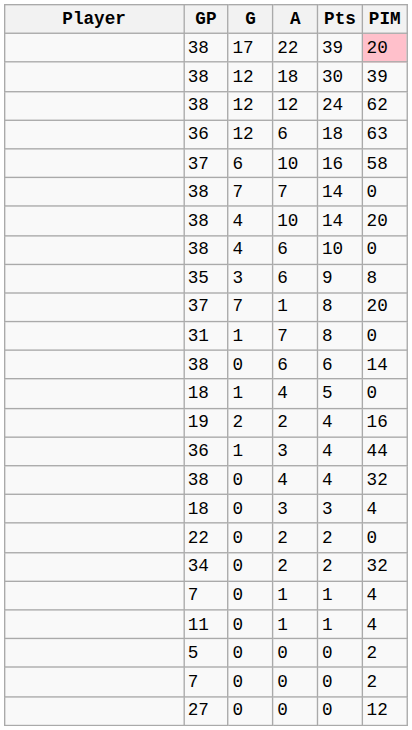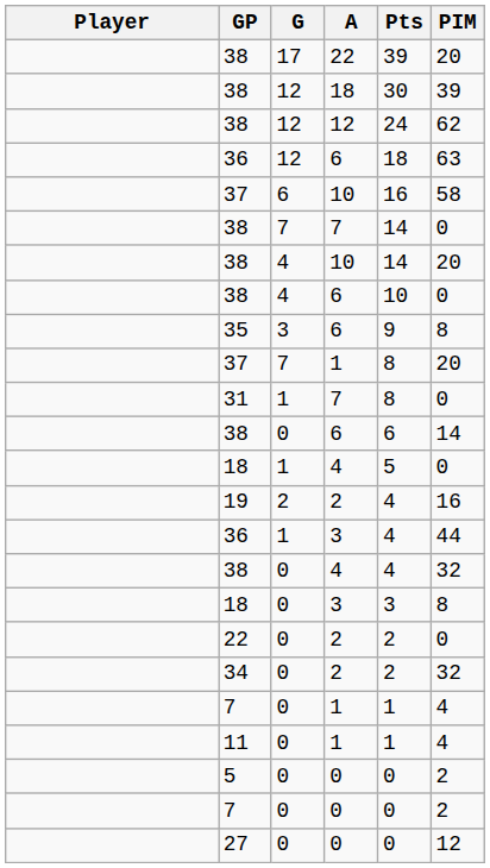 <table class="wikitable sortable">
 <tr align=center>
 <th width="40%">Player</th>
 <th width="10%">GP</th>
 <th width="10%">G</th>
 <th width="10%">A</th>
 <th width="10%">Pts</th>
 <th width="10%">PIM</th>
 </tr>
 <tr>
 <td></td>
 <td>38</td>
 <td>17</td>
 <td>22</td>
 <td>39</td>
-<td style="background: pink;">20</td>
+<td>20</td>
 </tr>
 <tr>
 <td></td>
 <td>38</td>
 <td>12</td>
 <td>18</td>
 <td>30</td>
 <td>39</td>
 </tr>
 <tr>
 <td></td>
 <td>38</td>
 <td>12</td>
 <td>12</td>
 <td>24</td>
 <td>62</td>
 </tr>
 <tr>
 <td></td>
 <td>36</td>
 <td>12</td>
 <td>6</td>
 <td>18</td>
 <td>63</td>
 </tr>
 <tr>
 <td></td>
 <td>37</td>
 <td>6</td>
 <td>10</td>
 <td>16</td>
 <td>58</td>
 </tr>
 <tr>
 <td></td>
 <td>38</td>
 <td>7</td>
 <td>7</td>
 <td>14</td>
 <td>0</td>
 </tr>
 <tr>
 <td></td>
 <td>38</td>
 <td>4</td>
 <td>10</td>
 <td>14</td>
 <td>20</td>
 </tr>
 <tr>
 <td></td>
 <td>38</td>
 <td>4</td>
 <td>6</td>
 <td>10</td>
 <td>0</td>
 </tr>
 <tr>
 <td></td>
 <td>35</td>
 <td>3</td>
 <td>6</td>
 <td>9</td>
 <td>8</td>
 </tr>
 <tr>
 <td></td>
 <td>37</td>
 <td>7</td>
 <td>1</td>
 <td>8</td>
 <td>20</td>
 </tr>
 <tr>
 <td></td>
 <td>31</td>
 <td>1</td>
 <td>7</td>
 <td>8</td>
 <td>0</td>
 </tr>
 <tr>
 <td></td>
 <td>38</td>
 <td>0</td>
 <td>6</td>
 <td>6</td>
 <td>14</td>
 </tr>
 <tr>
 <td></td>
 <td>18</td>
 <td>1</td>
 <td>4</td>
 <td>5</td>
 <td>0</td>
 </tr>
 <tr>
 <td></td>
 <td>19</td>
 <td>2</td>
 <td>2</td>
 <td>4</td>
 <td>16</td>
 </tr>
 <tr>
 <td></td>
 <td>36</td>
 <td>1</td>
 <td>3</td>
 <td>4</td>
 <td>44</td>
 </tr>
 <tr>
 <td></td>
 <td>38</td>
 <td>0</td>
 <td>4</td>
 <td>4</td>
 <td>32</td>
 </tr>
 <tr>
 <td></td>
 <td>18</td>
 <td>0</td>
 <td>3</td>
 <td>3</td>
-<td>4</td>
+<td>8</td>
 </tr>
 <tr>
 <td></td>
 <td>22</td>
 <td>0</td>
 <td>2</td>
 <td>2</td>
 <td>0</td>
 </tr>
 <tr>
 <td></td>
 <td>34</td>
 <td>0</td>
 <td>2</td>
 <td>2</td>
 <td>32</td>
 </tr>
 <tr>
 <td></td>
 <td>7</td>
 <td>0</td>
 <td>1</td>
 <td>1</td>
 <td>4</td>
 </tr>
 <tr>
 <td></td>
 <td>11</td>
 <td>0</td>
 <td>1</td>
 <td>1</td>
 <td>4</td>
 </tr>
 <tr>
 <td></td>
 <td>5</td>
 <td>0</td>
 <td>0</td>
 <td>0</td>
 <td>2</td>
 </tr>
 <tr>
 <td></td>
 <td>7</td>
 <td>0</td>
 <td>0</td>
 <td>0</td>
 <td>2</td>
 </tr>
 <tr>
 <td></td>
 <td>27</td>
 <td>0</td>
 <td>0</td>
 <td>0</td>
 <td>12</td>
 </tr>
 </table>
